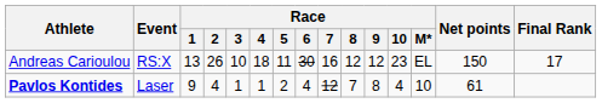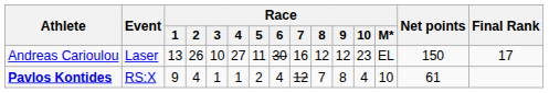 <table class="wikitable" style="font-size:90%">
 <tr>
 <th rowspan="2">Athlete</th>
 <th rowspan="2">Event</th>
 <th colspan=11>Race</th>
 <th rowspan=2>Net points</th>
 <th rowspan=2>Final Rank</th>
 </tr>
 <tr style="font-size:95%">
 <th>1</th>
 <th>2</th>
 <th>3</th>
 <th>4</th>
 <th>5</th>
 <th>6</th>
 <th>7</th>
 <th>8</th>
 <th>9</th>
 <th>10</th>
 <th>M*</th>
 </tr>
 <tr align=center>
 <td align=left><a href='#'>Andreas Carioulou</a></td>
-<td align=left><a href='#'>RS:X</a></td>
+<td align=left><a href='#'>Laser</a></td>
 <td>13</td>
 <td>26</td>
 <td>10</td>
-<td>18</td>
+<td>27</td>
 <td>11</td>
 <td><s>30</s></td>
 <td>16</td>
 <td>12</td>
 <td>12</td>
 <td>23</td>
 <td>EL</td>
 <td>150</td>
 <td>17</td>
 </tr>
 <tr align=center>
 <td align=left><strong><a href='#'>Pavlos Kontides</a></strong></td>
-<td align=left><a href='#'>Laser</a></td>
+<td align=left><a href='#'>RS:X</a></td>
 <td>9</td>
 <td>4</td>
 <td>1</td>
 <td>1</td>
 <td>2</td>
 <td>4</td>
 <td><s>12</s></td>
 <td>7</td>
 <td>8</td>
 <td>4</td>
 <td>10</td>
 <td>61</td>
 <td></td>
 </tr>
 </table>
